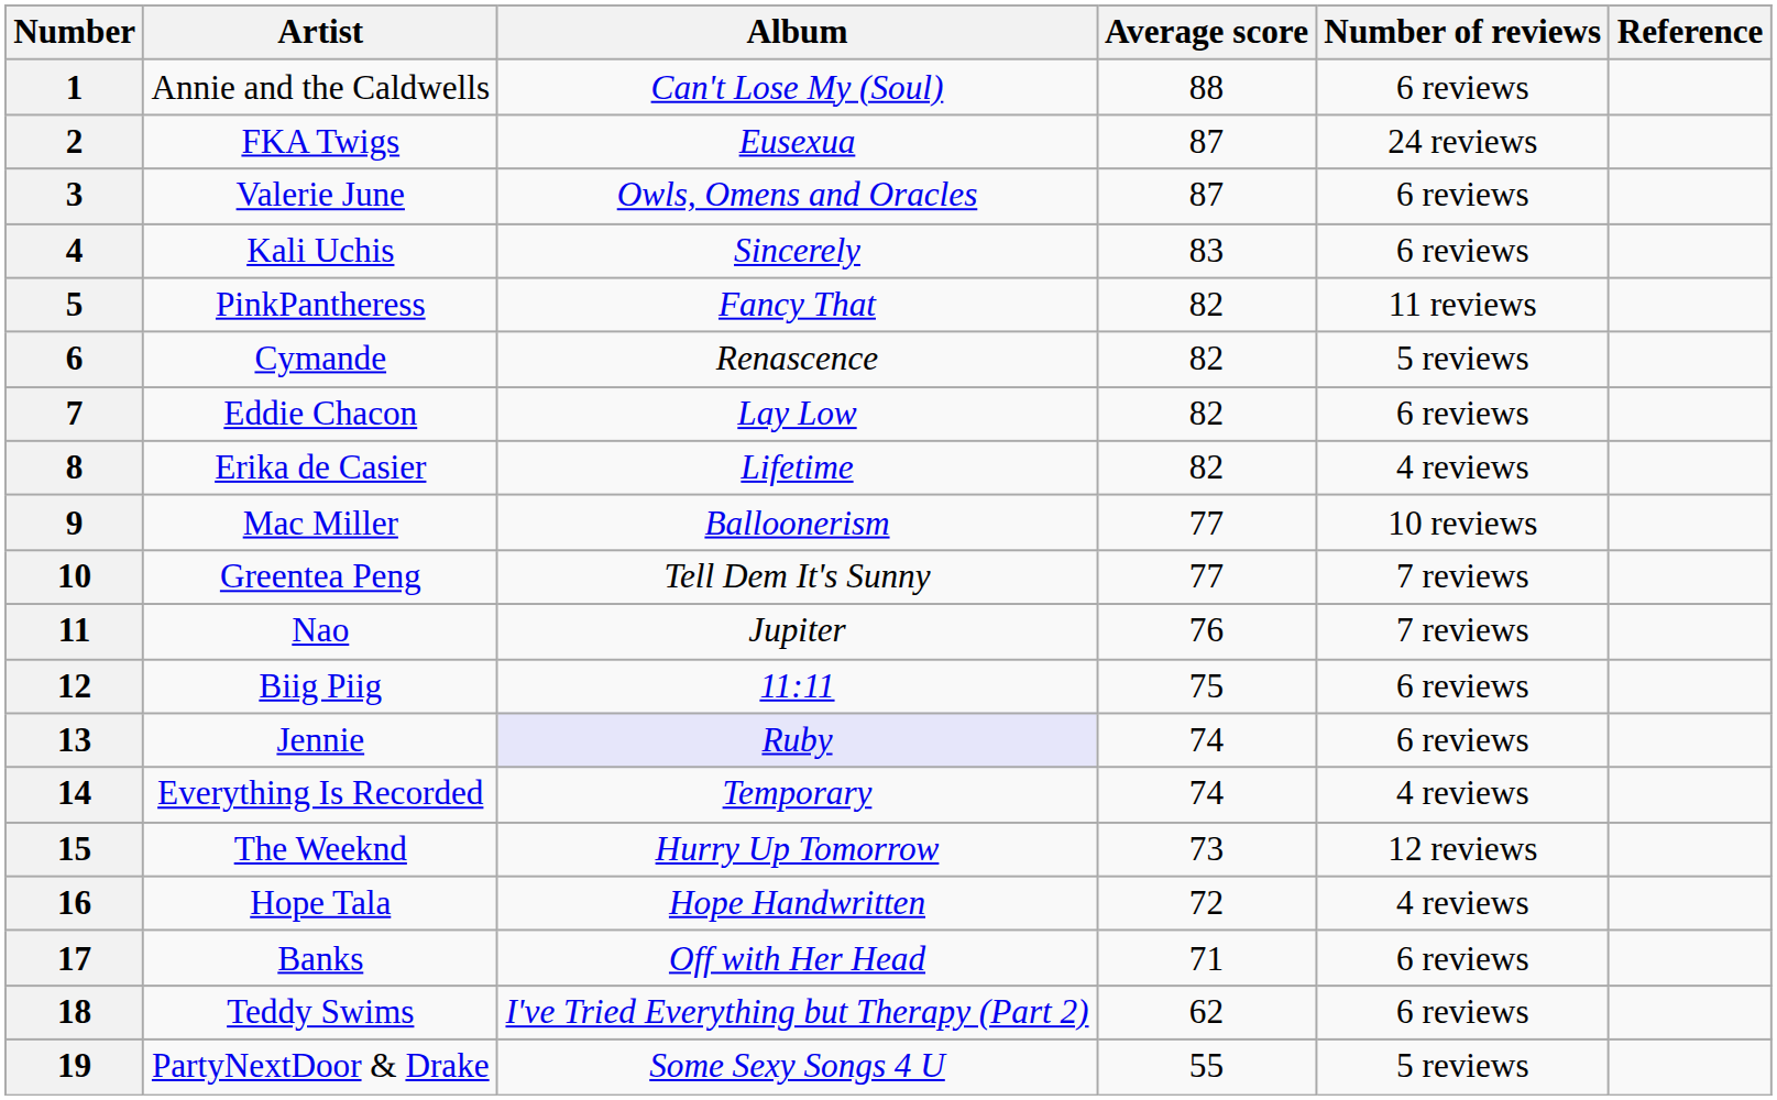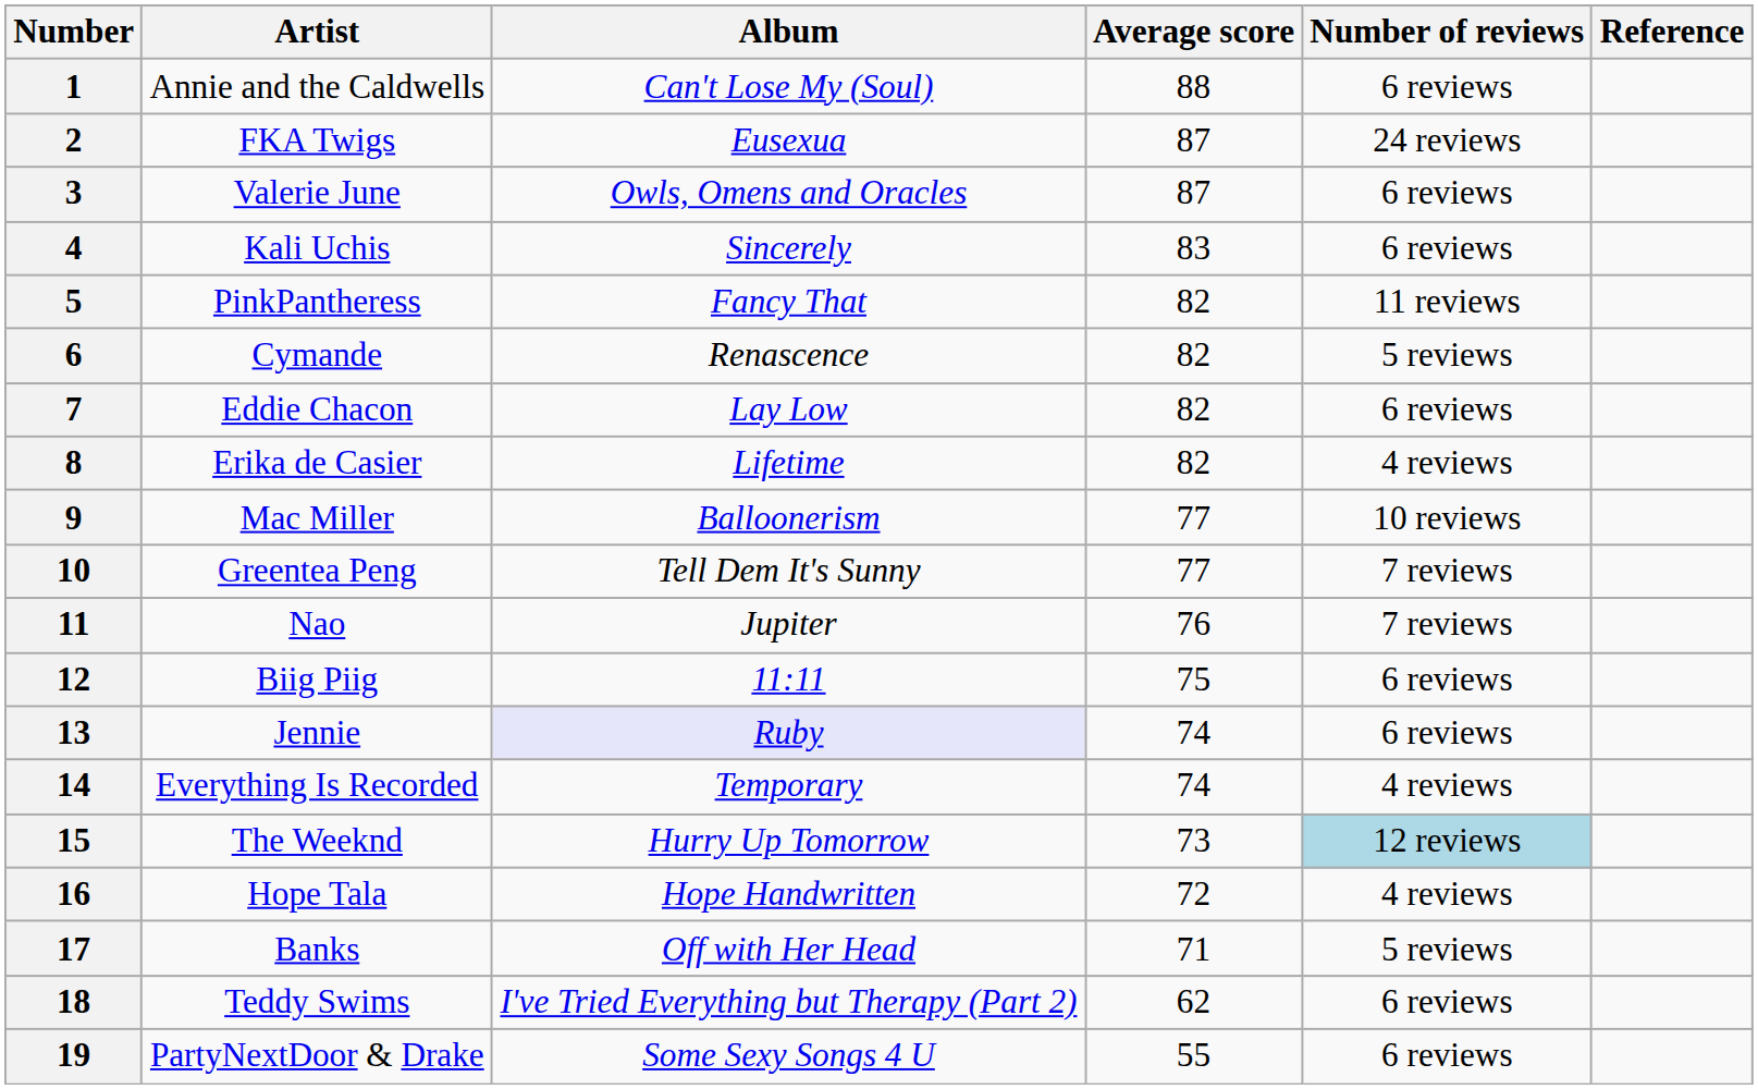 <table class="wikitable sortable" style="text-align:center;">
 <tr>
 <th scope="col">Number</th>
 <th scope="col">Artist</th>
 <th scope="col">Album</th>
 <th scope="col">Average score</th>
 <th scope="col">Number of reviews</th>
 <th scope="col">Reference</th>
 </tr>
 <tr>
 <th scope="row">1</th>
 <td>Annie and the Caldwells</td>
 <td><em><a href='#'>Can't Lose My (Soul)</a></em></td>
 <td>88</td>
 <td>6 reviews</td>
 <td></td>
 </tr>
 <tr>
 <th scope="row">2</th>
 <td><a href='#'>FKA Twigs</a></td>
 <td><em><a href='#'>Eusexua</a></em></td>
 <td>87</td>
 <td>24 reviews</td>
 <td></td>
 </tr>
 <tr>
 <th scope="row">3</th>
 <td><a href='#'>Valerie June</a></td>
 <td><em><a href='#'>Owls, Omens and Oracles</a></em></td>
 <td>87</td>
 <td>6 reviews</td>
 <td></td>
 </tr>
 <tr>
 <th scope="row">4</th>
 <td><a href='#'>Kali Uchis</a></td>
 <td><em><a href='#'>Sincerely</a></em></td>
 <td>83</td>
 <td>6 reviews</td>
 <td></td>
 </tr>
 <tr>
 <th scope="row">5</th>
 <td><a href='#'>PinkPantheress</a></td>
 <td><em><a href='#'>Fancy That</a></em></td>
 <td>82</td>
 <td>11 reviews</td>
 <td></td>
 </tr>
 <tr>
 <th scope="row">6</th>
 <td><a href='#'>Cymande</a></td>
 <td><em>Renascence</em></td>
 <td>82</td>
 <td>5 reviews</td>
 <td></td>
 </tr>
 <tr>
 <th scope="row">7</th>
 <td><a href='#'>Eddie Chacon</a></td>
 <td><em><a href='#'>Lay Low</a></em></td>
 <td>82</td>
 <td>6 reviews</td>
 <td></td>
 </tr>
 <tr>
 <th scope="row">8</th>
 <td><a href='#'>Erika de Casier</a></td>
 <td><em><a href='#'>Lifetime</a></em></td>
 <td>82</td>
 <td>4 reviews</td>
 <td></td>
 </tr>
 <tr>
 <th scope="row">9</th>
 <td><a href='#'>Mac Miller</a></td>
 <td><em><a href='#'>Balloonerism</a></em></td>
 <td>77</td>
 <td>10 reviews</td>
 <td></td>
 </tr>
 <tr>
 <th scope="row">10</th>
 <td><a href='#'>Greentea Peng</a></td>
 <td><em>Tell Dem It's Sunny</em></td>
 <td>77</td>
 <td>7 reviews</td>
 <td></td>
 </tr>
 <tr>
 <th scope="row">11</th>
 <td><a href='#'>Nao</a></td>
 <td><em>Jupiter</em></td>
 <td>76</td>
 <td>7 reviews</td>
 <td></td>
 </tr>
 <tr>
 <th scope="row">12</th>
 <td><a href='#'>Biig Piig</a></td>
 <td><em><a href='#'>11:11</a></em></td>
 <td>75</td>
 <td>6 reviews</td>
 <td></td>
 </tr>
 <tr>
 <th scope="row">13</th>
 <td><a href='#'>Jennie</a></td>
 <td style="background: lavender;"><em><a href='#'>Ruby</a></em></td>
 <td>74</td>
 <td>6 reviews</td>
 <td></td>
 </tr>
 <tr>
 <th scope="row">14</th>
 <td><a href='#'>Everything Is Recorded</a></td>
 <td><em><a href='#'>Temporary</a></em></td>
 <td>74</td>
 <td>4 reviews</td>
 <td></td>
 </tr>
 <tr>
 <th scope="row">15</th>
 <td><a href='#'>The Weeknd</a></td>
 <td><em><a href='#'>Hurry Up Tomorrow</a></em></td>
 <td>73</td>
-<td>12 reviews</td>
+<td style="background: lightblue;">12 reviews</td>
 <td></td>
 </tr>
 <tr>
 <th scope="row">16</th>
 <td><a href='#'>Hope Tala</a></td>
 <td><em><a href='#'>Hope Handwritten</a></em></td>
 <td>72</td>
 <td>4 reviews</td>
 <td></td>
 </tr>
 <tr>
 <th scope="row">17</th>
 <td><a href='#'>Banks</a></td>
 <td><em><a href='#'>Off with Her Head</a></em></td>
 <td>71</td>
-<td>6 reviews</td>
+<td>5 reviews</td>
 <td></td>
 </tr>
 <tr>
 <th scope="row">18</th>
 <td><a href='#'>Teddy Swims</a></td>
 <td><em><a href='#'>I've Tried Everything but Therapy (Part 2)</a></em></td>
 <td>62</td>
 <td>6 reviews</td>
 <td></td>
 </tr>
 <tr>
 <th scope="row">19</th>
 <td><a href='#'>PartyNextDoor</a> & <a href='#'>Drake</a></td>
 <td><em><a href='#'>Some Sexy Songs 4 U</a></em></td>
 <td>55</td>
-<td>5 reviews</td>
+<td>6 reviews</td>
 <td></td>
 </tr>
 </table>
